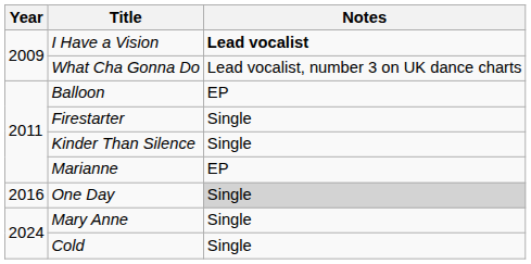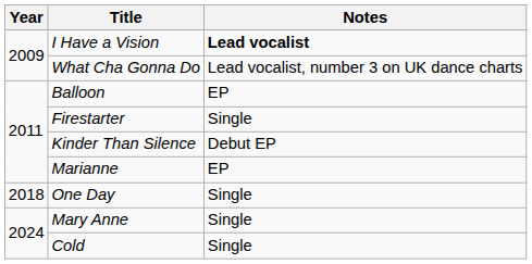 <table class="wikitable">
 <tr>
 <th>Year</th>
 <th>Title</th>
 <th>Notes</th>
 </tr>
 <tr>
 <td rowspan="2">2009</td>
 <td><em>I Have a Vision</em></td>
 <td><strong>Lead vocalist</strong></td>
 </tr>
 <tr>
 <td><em>What Cha Gonna Do</em></td>
 <td>Lead vocalist, number 3 on UK dance charts</td>
 </tr>
 <tr>
 <td rowspan="4">2011</td>
 <td><em>Balloon</em></td>
 <td>EP</td>
 </tr>
 <tr>
 <td><em>Firestarter</em></td>
 <td>Single</td>
 </tr>
 <tr>
 <td><em>Kinder Than Silence</em></td>
-<td>Single</td>
+<td>Debut EP</td>
 </tr>
 <tr>
 <td><em>Marianne</em></td>
 <td>EP</td>
 </tr>
 <tr>
-<td>2016</td>
+<td>2018</td>
 <td><em>One Day</em></td>
-<td style="background: lightgrey;">Single</td>
+<td>Single</td>
 </tr>
 <tr>
 <td rowspan="2">2024</td>
 <td><em>Mary Anne</em></td>
 <td>Single</td>
 </tr>
 <tr>
 <td><em>Cold</em></td>
 <td>Single</td>
 </tr>
 </table>
